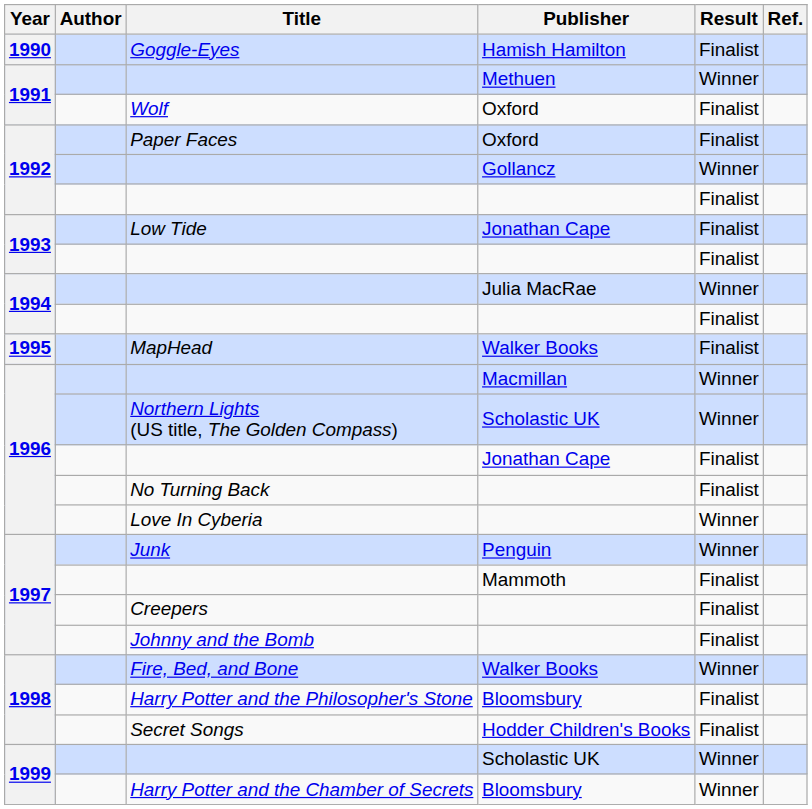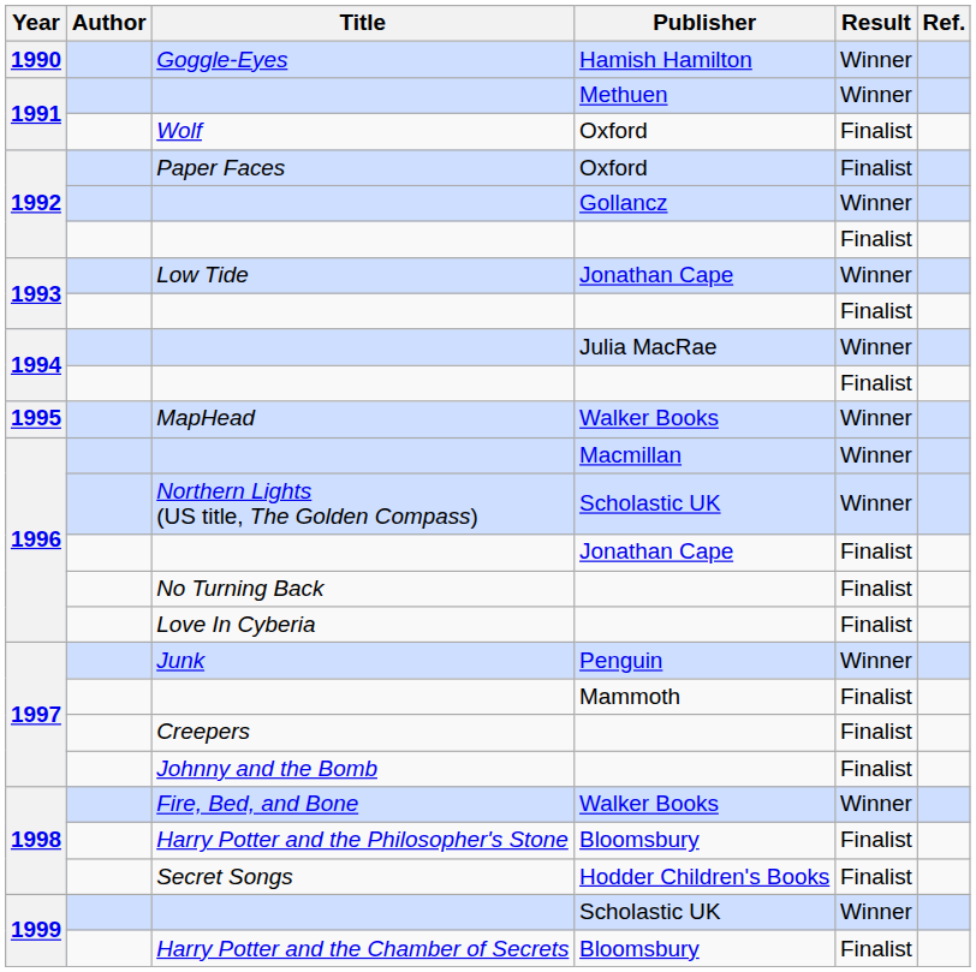 <table class="wikitable sortable mw-collapsible">
 <tr>
 <th>Year</th>
 <th>Author</th>
 <th>Title</th>
 <th>Publisher</th>
 <th>Result</th>
 <th>Ref.</th>
 </tr>
 <tr style="background:#cddeff">
 <th><a href='#'>1990</a></th>
 <td></td>
 <td><em><a href='#'>Goggle-Eyes</a></em></td>
 <td><a href='#'>Hamish Hamilton</a></td>
-<td>Finalist</td>
+<td>Winner</td>
 <td></td>
 </tr>
 <tr style="background:#cddeff">
 <th rowspan="2"><a href='#'>1991</a></th>
 <td></td>
 <td><em></em></td>
 <td><a href='#'>Methuen</a></td>
 <td>Winner</td>
 <td></td>
 </tr>
 <tr>
 <td></td>
 <td><em><a href='#'>Wolf</a></em></td>
 <td>Oxford</td>
 <td>Finalist</td>
 <td></td>
 </tr>
 <tr style="background:#cddeff">
 <th rowspan="3"><a href='#'>1992</a></th>
 <td></td>
 <td><em>Paper Faces</em></td>
 <td>Oxford</td>
 <td>Finalist</td>
 <td></td>
 </tr>
 <tr style="background:#cddeff">
 <td></td>
 <td><em></em></td>
 <td><a href='#'>Gollancz</a></td>
 <td>Winner</td>
 <td></td>
 </tr>
 <tr>
 <td></td>
 <td><em></em></td>
 <td></td>
 <td>Finalist</td>
 <td></td>
 </tr>
 <tr style="background:#cddeff">
 <th rowspan="2"><a href='#'>1993</a></th>
 <td></td>
 <td><em>Low Tide</em></td>
 <td><a href='#'>Jonathan Cape</a></td>
-<td>Finalist</td>
+<td>Winner</td>
 <td></td>
 </tr>
 <tr>
 <td></td>
 <td></td>
 <td></td>
 <td>Finalist</td>
 <td></td>
 </tr>
 <tr style="background:#cddeff">
 <th rowspan="2"><a href='#'>1994</a></th>
 <td></td>
 <td><em></em></td>
 <td>Julia MacRae</td>
 <td>Winner</td>
 <td></td>
 </tr>
 <tr>
 <td></td>
 <td><em></em></td>
 <td></td>
 <td>Finalist</td>
 <td></td>
 </tr>
 <tr style="background:#cddeff">
 <th><a href='#'>1995</a></th>
 <td></td>
 <td><em>MapHead</em></td>
 <td><a href='#'>Walker Books</a></td>
-<td>Finalist</td>
+<td>Winner</td>
 <td></td>
 </tr>
 <tr style="background:#cddeff">
 <th rowspan="5"><a href='#'>1996</a></th>
 <td></td>
 <td><em></em></td>
 <td><a href='#'>Macmillan</a></td>
 <td>Winner</td>
 <td></td>
 </tr>
 <tr style="background:#cddeff">
 <td></td>
 <td><em><a href='#'>Northern Lights</a></em><br>(US title, <em>The Golden Compass</em>)</td>
 <td><a href='#'>Scholastic UK</a></td>
 <td>Winner</td>
 <td></td>
 </tr>
 <tr>
 <td></td>
 <td><em></em></td>
 <td><a href='#'>Jonathan Cape</a></td>
 <td>Finalist</td>
 <td></td>
 </tr>
 <tr>
 <td></td>
 <td><em>No Turning Back</em></td>
 <td></td>
 <td>Finalist</td>
 <td></td>
 </tr>
 <tr>
 <td></td>
 <td><em>Love In Cyberia</em></td>
 <td></td>
-<td>Winner</td>
+<td>Finalist</td>
 <td></td>
 </tr>
 <tr style="background:#cddeff">
 <th rowspan="4"><a href='#'>1997</a></th>
 <td></td>
 <td><em><a href='#'>Junk</a></em></td>
 <td><a href='#'>Penguin</a></td>
 <td>Winner</td>
 <td></td>
 </tr>
 <tr>
 <td></td>
 <td><em></em></td>
 <td>Mammoth</td>
 <td>Finalist</td>
 <td></td>
 </tr>
 <tr>
 <td></td>
 <td><em>Creepers</em></td>
 <td></td>
 <td>Finalist</td>
 <td></td>
 </tr>
 <tr>
 <td></td>
 <td><em><a href='#'>Johnny and the Bomb</a></em></td>
 <td></td>
 <td>Finalist</td>
 <td></td>
 </tr>
 <tr style="background:#cddeff">
 <th rowspan="3"><a href='#'>1998</a></th>
 <td></td>
 <td><em><a href='#'>Fire, Bed, and Bone</a></em></td>
 <td><a href='#'>Walker Books</a></td>
 <td>Winner</td>
 <td></td>
 </tr>
 <tr>
 <td></td>
 <td><em><a href='#'>Harry Potter and the Philosopher's Stone</a></em></td>
 <td><a href='#'>Bloomsbury</a></td>
 <td>Finalist</td>
 <td></td>
 </tr>
 <tr>
 <td></td>
 <td><em>Secret Songs</em></td>
 <td><a href='#'>Hodder Children's Books</a></td>
 <td>Finalist</td>
 <td></td>
 </tr>
 <tr style="background:#cddeff">
 <th rowspan="2"><a href='#'>1999</a></th>
 <td></td>
 <td><em></em></td>
 <td>Scholastic UK</td>
 <td>Winner</td>
 <td></td>
 </tr>
 <tr>
 <td></td>
 <td><em><a href='#'>Harry Potter and the Chamber of Secrets</a></em></td>
 <td><a href='#'>Bloomsbury</a></td>
-<td>Winner</td>
+<td>Finalist</td>
 <td></td>
 </tr>
 </table>
